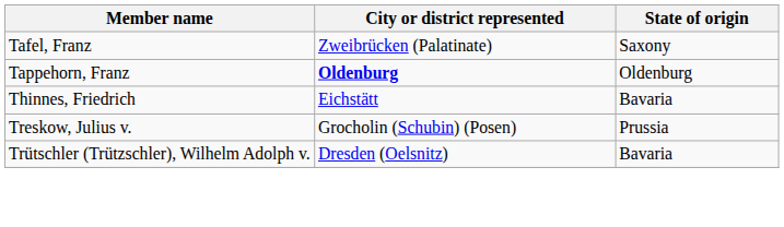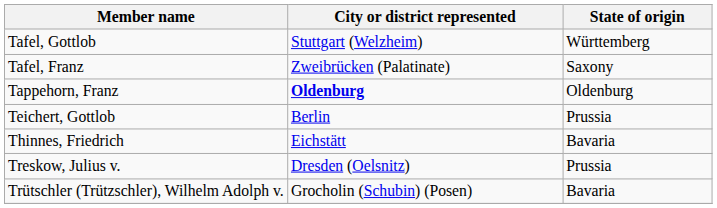 <table class="wikitable">
 <tr>
 <th width="40%">Member name</th>
 <th>City or district represented</th>
 <th>State of origin</th>
+</tr>
+<tr>
+<td>Tafel, Gottlob</td>
+<td><a href='#'>Stuttgart</a> (<a href='#'>Welzheim</a>)</td>
+<td>Württemberg</td>
 </tr>
 <tr>
 <td>Tafel, Franz</td>
 <td><a href='#'>Zweibrücken</a> (Palatinate)</td>
 <td>Saxony</td>
 </tr>
 <tr>
 <td>Tappehorn, Franz</td>
 <td><strong><a href='#'>Oldenburg</a></strong></td>
 <td>Oldenburg</td>
 </tr>
 <tr>
+<td>Teichert, Gottlob</td>
+<td><a href='#'>Berlin</a></td>
+<td>Prussia</td>
+</tr>
+<tr>
 <td>Thinnes, Friedrich</td>
 <td><a href='#'>Eichstätt</a></td>
 <td>Bavaria</td>
 </tr>
 <tr>
 <td>Treskow, Julius v.</td>
-<td>Grocholin (<a href='#'>Schubin</a>) (Posen)</td>
+<td><a href='#'>Dresden</a> (<a href='#'>Oelsnitz</a>)</td>
 <td>Prussia</td>
 </tr>
 <tr>
 <td>Trütschler (Trützschler), Wilhelm Adolph v.</td>
-<td><a href='#'>Dresden</a> (<a href='#'>Oelsnitz</a>)</td>
+<td>Grocholin (<a href='#'>Schubin</a>) (Posen)</td>
 <td>Bavaria</td>
 </tr>
 <tr>
 </tr>
 </table>
